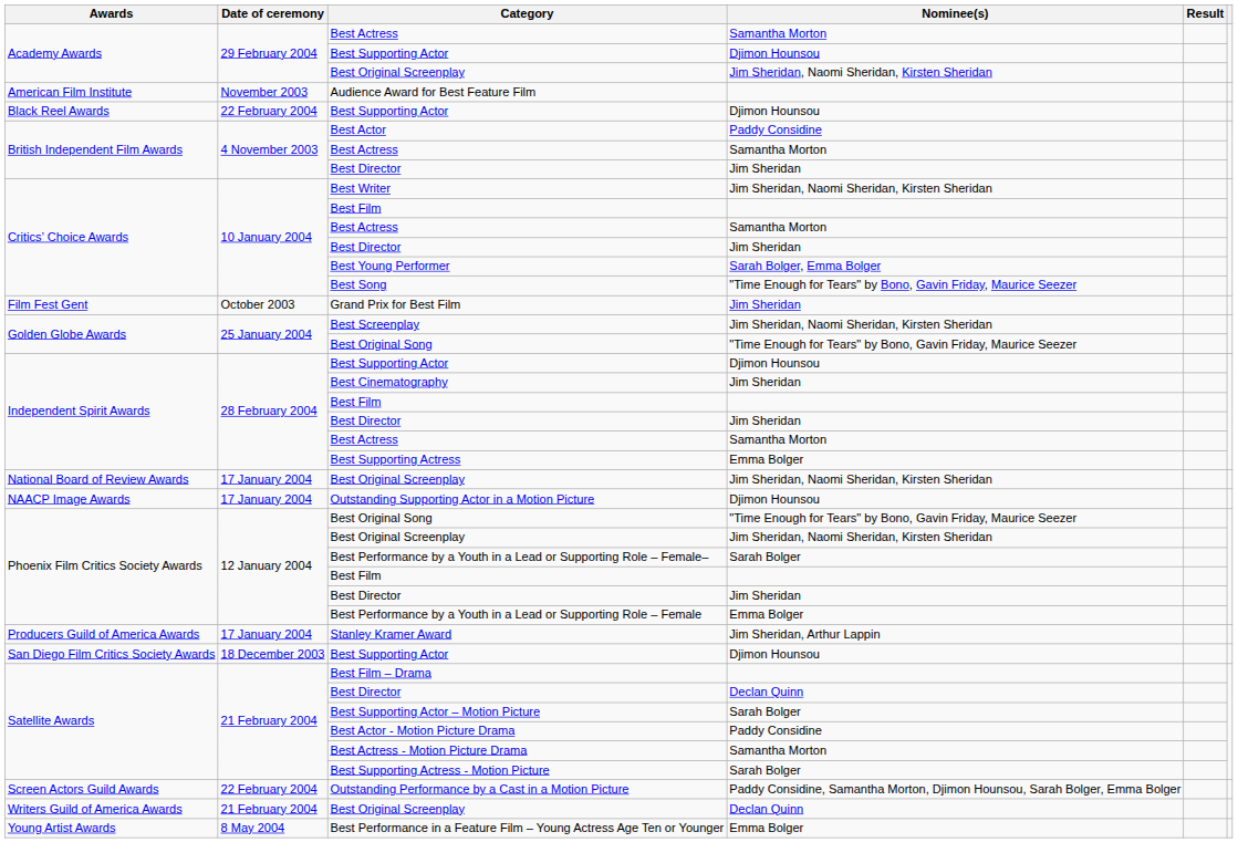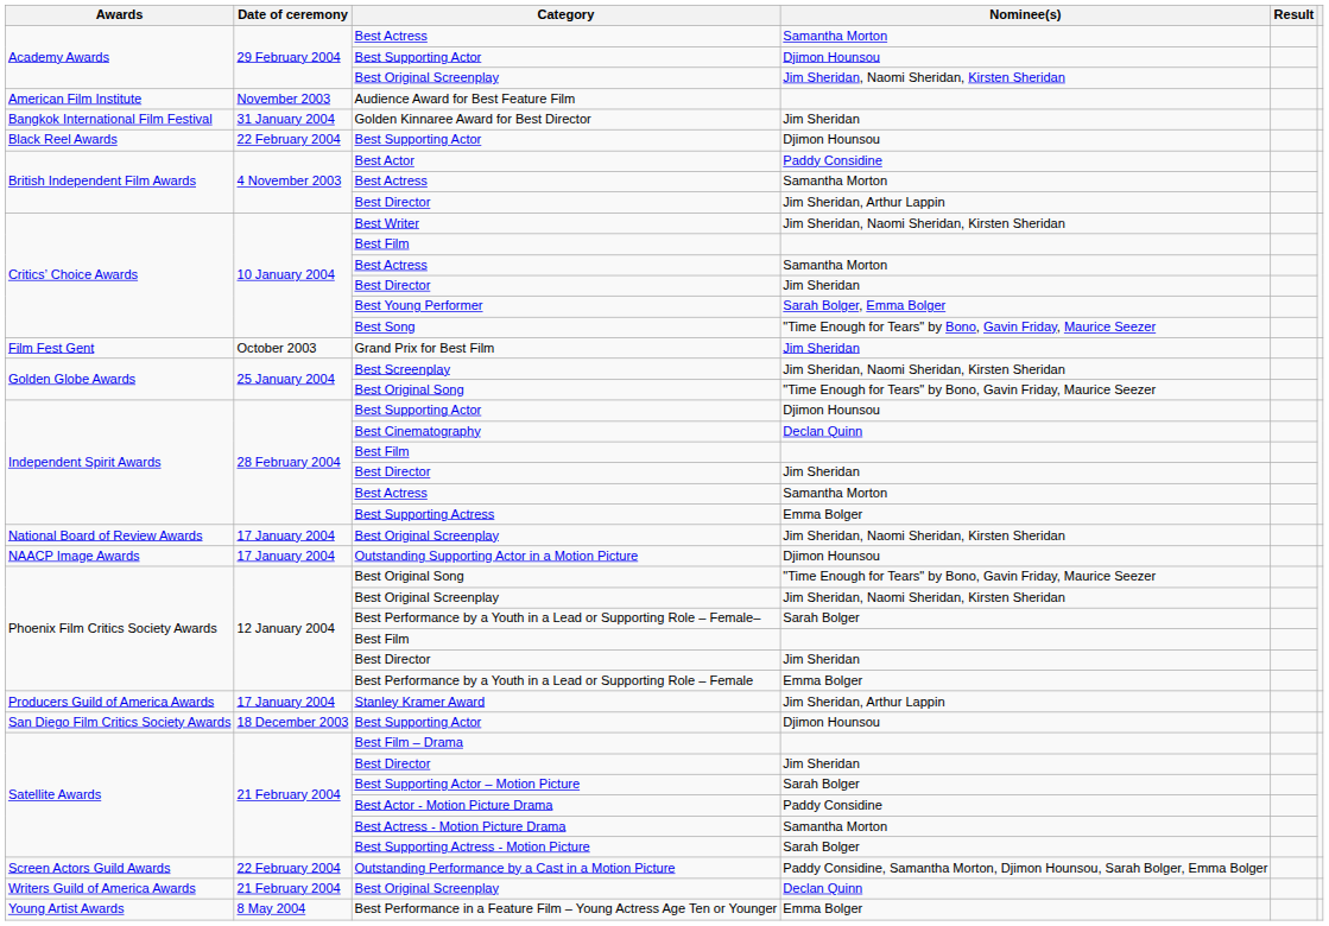 <table class="wikitable sortable">
 <tr>
 <th>Awards</th>
 <th>Date of ceremony</th>
 <th>Category</th>
 <th>Nominee(s)</th>
 <th>Result</th>
 <th></th>
 </tr>
 <tr>
 <td rowspan="3"><a href='#'>Academy Awards</a></td>
 <td rowspan="3"><a href='#'>29 February 2004</a></td>
 <td><a href='#'>Best Actress</a></td>
 <td><a href='#'>Samantha Morton</a></td>
 <td></td>
 <td rowspan="3" align="center"></td>
 </tr>
 <tr>
 <td><a href='#'>Best Supporting Actor</a></td>
 <td><a href='#'>Djimon Hounsou</a></td>
 <td></td>
 </tr>
 <tr>
 <td><a href='#'>Best Original Screenplay</a></td>
 <td><a href='#'>Jim Sheridan</a>, Naomi Sheridan, <a href='#'>Kirsten Sheridan</a></td>
 <td></td>
 </tr>
 <tr>
 <td><a href='#'>American Film Institute</a></td>
 <td><a href='#'>November 2003</a></td>
 <td>Audience Award for Best Feature Film</td>
 <td></td>
 <td></td>
 <td align="center"></td>
 </tr>
 <tr>
+<td><a href='#'>Bangkok International Film Festival</a></td>
+<td><a href='#'>31 January 2004</a></td>
+<td>Golden Kinnaree Award for Best Director</td>
+<td>Jim Sheridan</td>
+<td></td>
+<td align="center"></td>
+</tr>
+<tr>
 <td><a href='#'>Black Reel Awards</a></td>
 <td><a href='#'>22 February 2004</a></td>
 <td><a href='#'>Best Supporting Actor</a></td>
 <td>Djimon Hounsou</td>
 <td></td>
 <td align="center"></td>
 </tr>
 <tr>
 <td rowspan="3"><a href='#'>British Independent Film Awards</a></td>
 <td rowspan="3"><a href='#'>4 November 2003</a></td>
 <td><a href='#'>Best Actor</a></td>
 <td><a href='#'>Paddy Considine</a></td>
 <td></td>
 <td rowspan="3" align="center"></td>
 </tr>
 <tr>
 <td><a href='#'>Best Actress</a></td>
 <td>Samantha Morton</td>
 <td></td>
 </tr>
 <tr>
 <td><a href='#'>Best Director</a></td>
-<td>Jim Sheridan</td>
+<td>Jim Sheridan, Arthur Lappin</td>
 <td></td>
 </tr>
 <tr>
 <td rowspan="6"><a href='#'>Critics’ Choice Awards</a></td>
 <td rowspan="6"><a href='#'>10 January 2004</a></td>
 <td><a href='#'>Best Writer</a></td>
 <td>Jim Sheridan, Naomi Sheridan, Kirsten Sheridan</td>
 <td></td>
 <td rowspan="6" align="center"></td>
 </tr>
 <tr>
 <td><a href='#'>Best Film</a></td>
 <td></td>
 <td></td>
 </tr>
 <tr>
 <td><a href='#'>Best Actress</a></td>
 <td>Samantha Morton</td>
 <td></td>
 </tr>
 <tr>
 <td><a href='#'>Best Director</a></td>
 <td>Jim Sheridan</td>
 <td></td>
 </tr>
 <tr>
 <td><a href='#'>Best Young Performer</a></td>
 <td><a href='#'>Sarah Bolger</a>, <a href='#'>Emma Bolger</a></td>
 <td></td>
 </tr>
 <tr>
 <td><a href='#'>Best Song</a></td>
 <td>"Time Enough for Tears" by <a href='#'>Bono</a>, <a href='#'>Gavin Friday</a>, <a href='#'>Maurice Seezer</a></td>
 <td></td>
 </tr>
 <tr>
 <td><a href='#'>Film Fest Gent</a></td>
 <td>October 2003</td>
 <td>Grand Prix for Best Film</td>
 <td><a href='#'>Jim Sheridan</a></td>
 <td></td>
 <td></td>
 </tr>
 <tr>
 <td rowspan="2"><a href='#'>Golden Globe Awards</a></td>
 <td rowspan="2"><a href='#'>25 January 2004</a></td>
 <td><a href='#'>Best Screenplay</a></td>
 <td>Jim Sheridan, Naomi Sheridan, Kirsten Sheridan</td>
 <td></td>
 <td rowspan="2" align="center"></td>
 </tr>
 <tr>
 <td><a href='#'>Best Original Song</a></td>
 <td>"Time Enough for Tears" by Bono, Gavin Friday, Maurice Seezer</td>
 <td></td>
 </tr>
 <tr>
 <td rowspan="6"><a href='#'>Independent Spirit Awards</a></td>
 <td rowspan="6"><a href='#'>28 February 2004</a></td>
 <td><a href='#'>Best Supporting Actor</a></td>
 <td>Djimon Hounsou</td>
 <td></td>
 <td rowspan="6" align="center"></td>
 </tr>
 <tr>
 <td><a href='#'>Best Cinematography</a></td>
-<td>Jim Sheridan</td>
+<td><a href='#'>Declan Quinn</a></td>
 <td></td>
 </tr>
 <tr>
 <td><a href='#'>Best Film</a></td>
 <td></td>
 <td></td>
 </tr>
 <tr>
 <td><a href='#'>Best Director</a></td>
 <td>Jim Sheridan</td>
 <td></td>
 </tr>
 <tr>
 <td><a href='#'>Best Actress</a></td>
 <td>Samantha Morton</td>
 <td></td>
 </tr>
 <tr>
 <td><a href='#'>Best Supporting Actress</a></td>
 <td>Emma Bolger</td>
 <td></td>
 </tr>
 <tr>
 <td><a href='#'>National Board of Review Awards</a></td>
 <td><a href='#'>17 January 2004</a></td>
 <td><a href='#'>Best Original Screenplay</a></td>
 <td>Jim Sheridan, Naomi Sheridan, Kirsten Sheridan</td>
 <td></td>
 <td align="center"></td>
 </tr>
 <tr>
 <td><a href='#'>NAACP Image Awards</a></td>
 <td><a href='#'>17 January 2004</a></td>
 <td><a href='#'>Outstanding Supporting Actor in a Motion Picture</a></td>
 <td>Djimon Hounsou</td>
 <td></td>
 <td align="center"></td>
 </tr>
 <tr>
 <td rowspan="6">Phoenix Film Critics Society Awards</td>
 <td rowspan="6">12 January 2004</td>
 <td>Best Original Song</td>
 <td>"Time Enough for Tears" by Bono, Gavin Friday, Maurice Seezer</td>
 <td></td>
 <td rowspan="6" align="center"></td>
 </tr>
 <tr>
 <td>Best Original Screenplay</td>
 <td>Jim Sheridan, Naomi Sheridan, Kirsten Sheridan</td>
 <td></td>
 </tr>
 <tr>
 <td>Best Performance by a Youth in a Lead or Supporting Role – Female–</td>
 <td>Sarah Bolger</td>
 <td></td>
 </tr>
 <tr>
 <td>Best Film</td>
 <td></td>
 <td></td>
 </tr>
 <tr>
 <td>Best Director</td>
 <td>Jim Sheridan</td>
 <td></td>
 </tr>
 <tr>
 <td>Best Performance by a Youth in a Lead or Supporting Role – Female</td>
 <td>Emma Bolger</td>
 <td></td>
 </tr>
 <tr>
 <td><a href='#'>Producers Guild of America Awards</a></td>
 <td><a href='#'>17 January 2004</a></td>
 <td><a href='#'>Stanley Kramer Award</a></td>
 <td>Jim Sheridan, Arthur Lappin</td>
 <td></td>
 <td align="center"></td>
 </tr>
 <tr>
 <td><a href='#'>San Diego Film Critics Society Awards</a></td>
 <td><a href='#'>18 December 2003</a></td>
 <td><a href='#'>Best Supporting Actor</a></td>
 <td>Djimon Hounsou</td>
 <td></td>
 <td align="center"></td>
 </tr>
 <tr>
 <td rowspan="6"><a href='#'>Satellite Awards</a></td>
 <td rowspan="6"><a href='#'>21 February 2004</a></td>
 <td><a href='#'>Best Film – Drama</a></td>
 <td></td>
 <td></td>
 <td rowspan="6" align="center"></td>
 </tr>
 <tr>
 <td><a href='#'>Best Director</a></td>
-<td><a href='#'>Declan Quinn</a></td>
+<td>Jim Sheridan</td>
 <td></td>
 </tr>
 <tr>
 <td><a href='#'>Best Supporting Actor – Motion Picture</a></td>
 <td>Sarah Bolger</td>
 <td></td>
 </tr>
 <tr>
 <td><a href='#'>Best Actor - Motion Picture Drama</a></td>
 <td>Paddy Considine</td>
 <td></td>
 </tr>
 <tr>
 <td><a href='#'>Best Actress - Motion Picture Drama</a></td>
 <td>Samantha Morton</td>
 <td></td>
 </tr>
 <tr>
 <td><a href='#'>Best Supporting Actress - Motion Picture</a></td>
 <td>Sarah Bolger</td>
 <td></td>
 </tr>
 <tr>
 <td><a href='#'>Screen Actors Guild Awards</a></td>
 <td><a href='#'>22 February 2004</a></td>
 <td><a href='#'>Outstanding Performance by a Cast in a Motion Picture</a></td>
 <td>Paddy Considine, Samantha Morton, Djimon Hounsou, Sarah Bolger, Emma Bolger</td>
 <td></td>
 <td align="center"></td>
 </tr>
 <tr>
 <td><a href='#'>Writers Guild of America Awards</a></td>
 <td><a href='#'>21 February 2004</a></td>
 <td><a href='#'>Best Original Screenplay</a></td>
 <td><a href='#'>Declan Quinn</a></td>
 <td></td>
 <td></td>
 </tr>
 <tr>
 <td><a href='#'>Young Artist Awards</a></td>
 <td><a href='#'>8 May 2004</a></td>
 <td>Best Performance in a Feature Film – Young Actress Age Ten or Younger</td>
 <td>Emma Bolger</td>
 <td></td>
 <td align="center"></td>
 </tr>
 </table>
